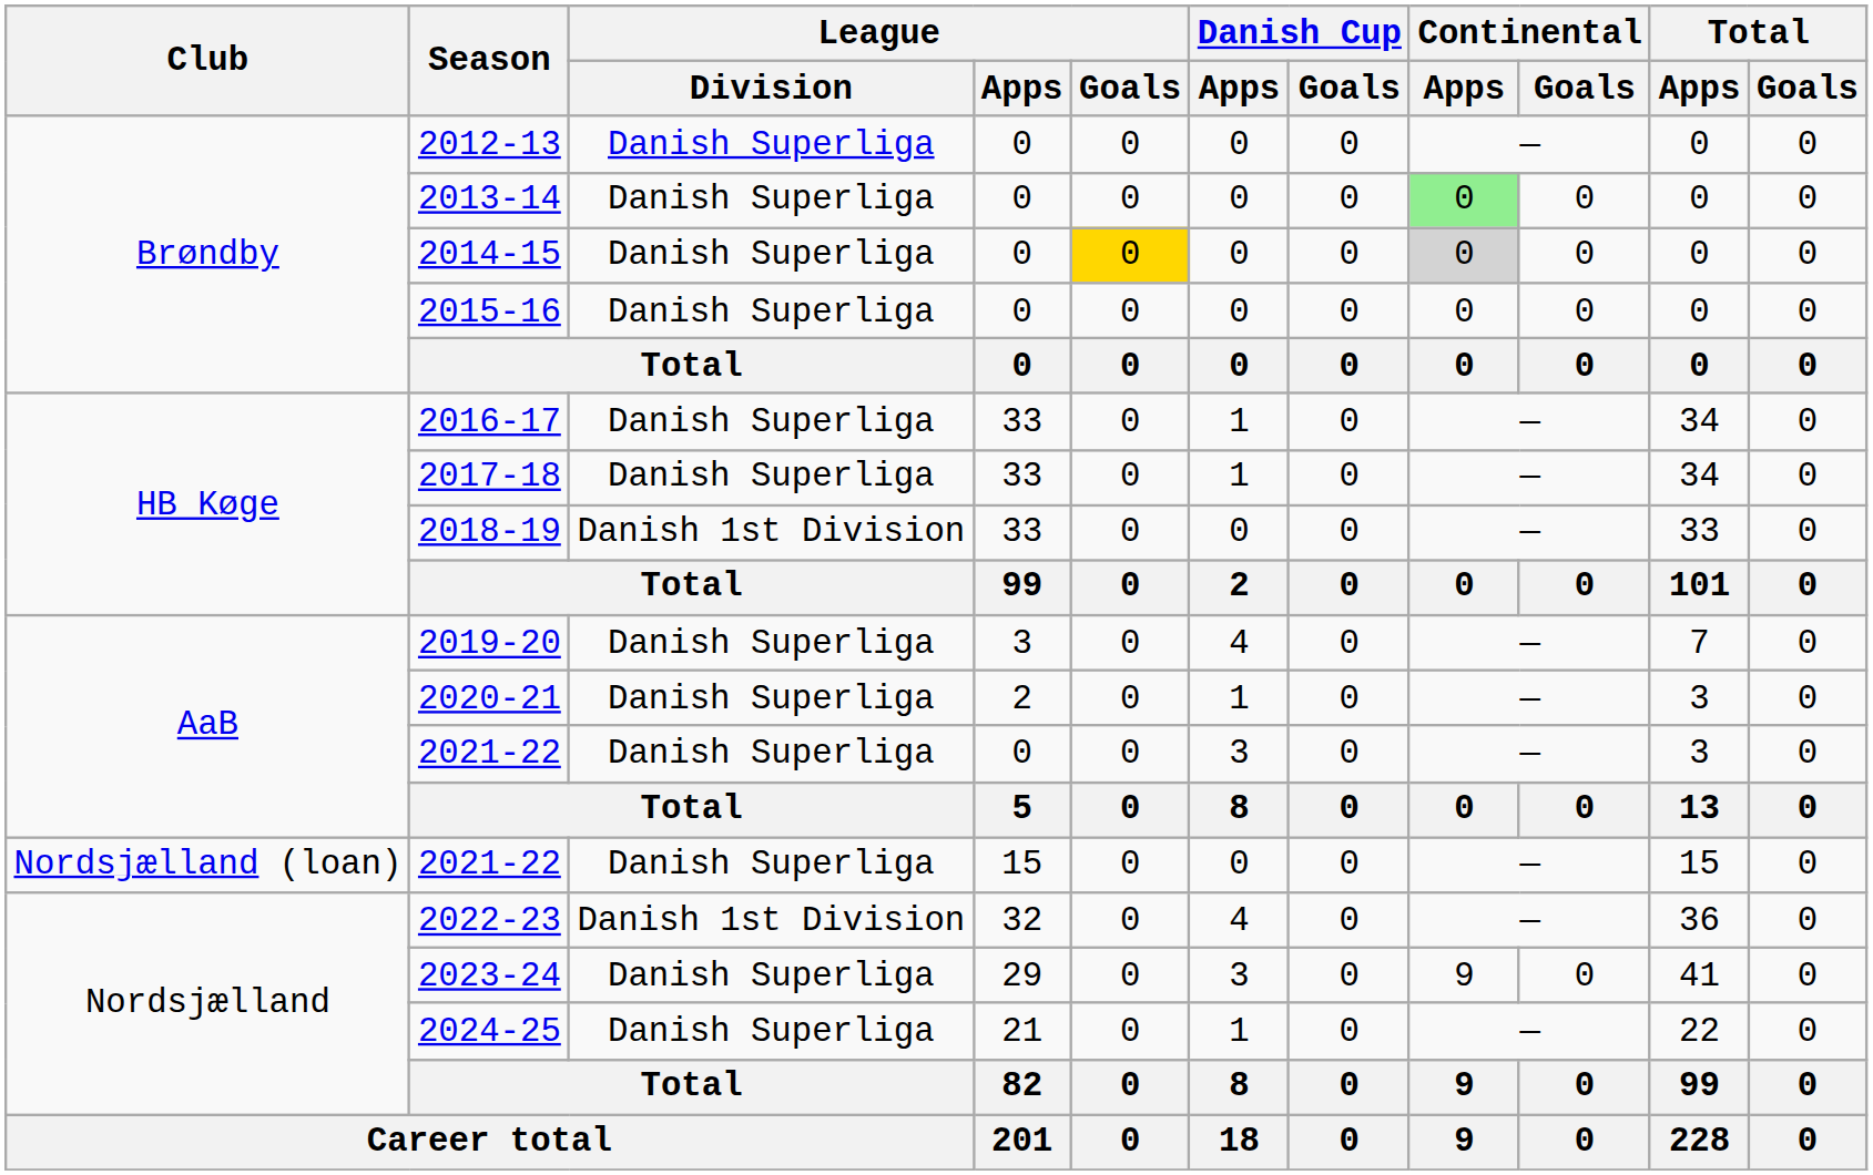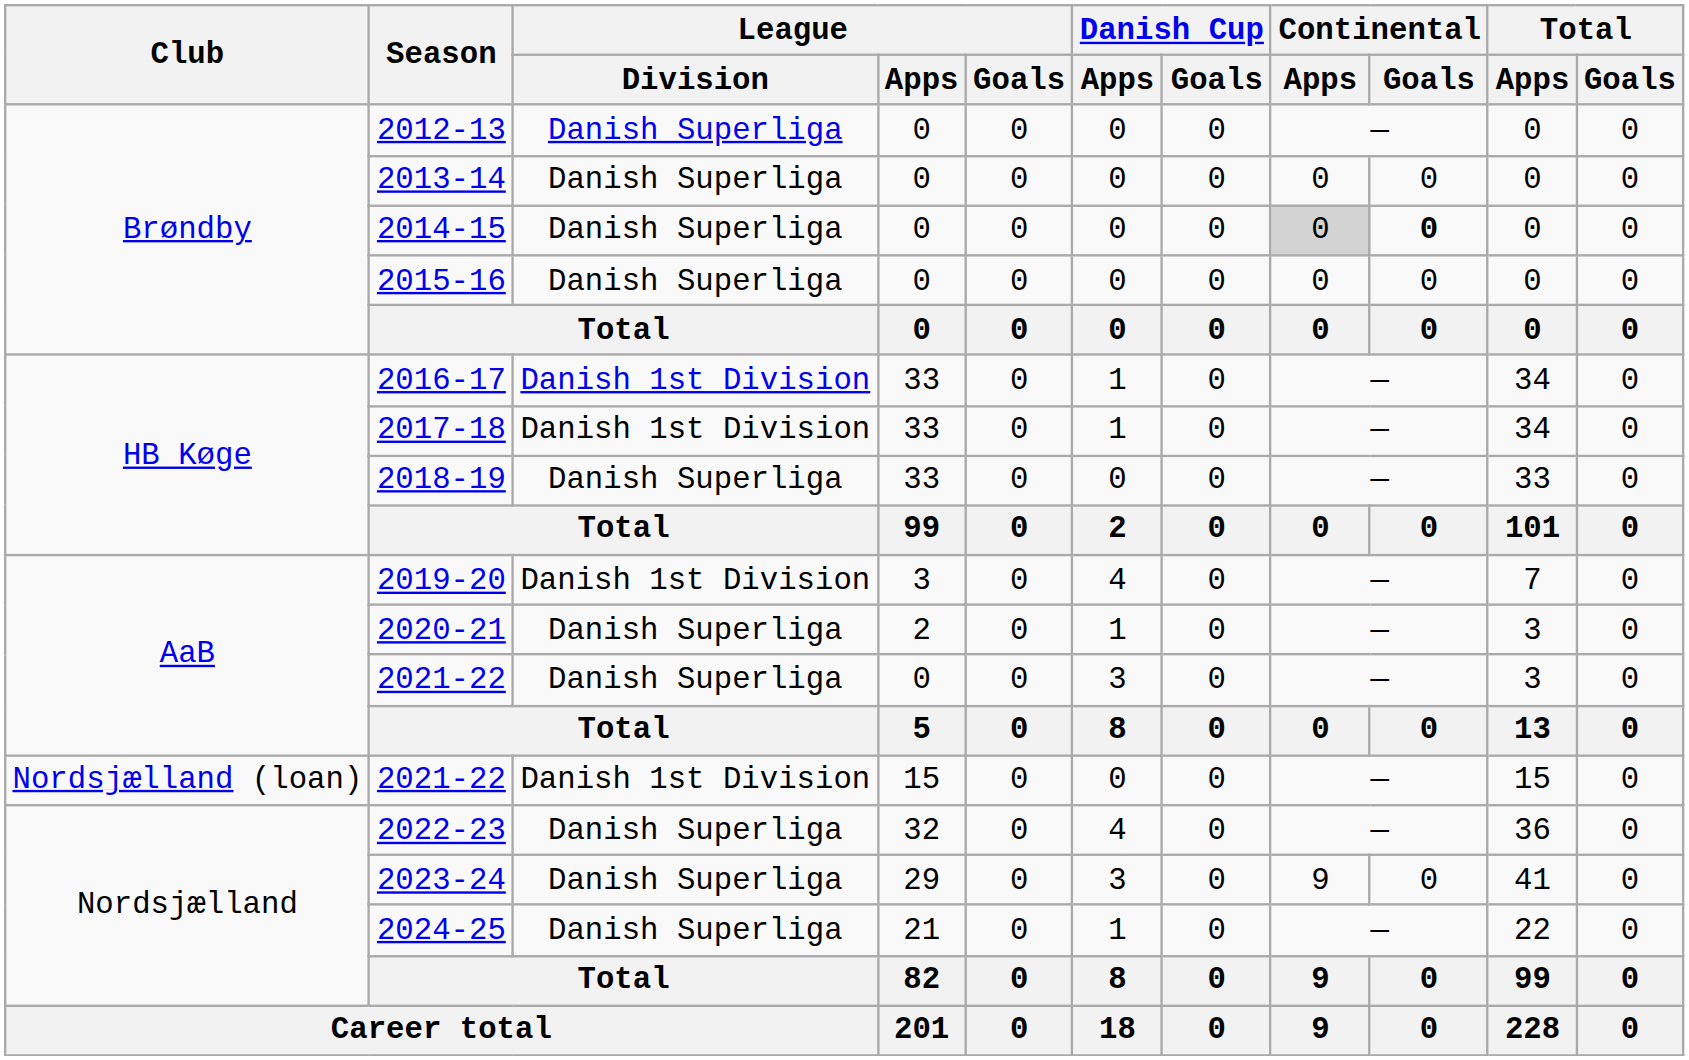 <table class="wikitable" style="text-align: center">
 <tr>
 <th rowspan="2">Club</th>
 <th rowspan="2">Season</th>
 <th colspan="3">League</th>
 <th colspan="2"><a href='#'>Danish Cup</a></th>
 <th colspan="2">Continental</th>
 <th colspan="2">Total</th>
 </tr>
 <tr>
 <th>Division</th>
 <th>Apps</th>
 <th>Goals</th>
 <th>Apps</th>
 <th>Goals</th>
 <th>Apps</th>
 <th>Goals</th>
 <th>Apps</th>
 <th>Goals</th>
 </tr>
 <tr>
 <td rowspan="5"><a href='#'>Brøndby</a></td>
 <td><a href='#'>2012-13</a></td>
 <td><a href='#'>Danish Superliga</a></td>
 <td>0</td>
 <td>0</td>
 <td>0</td>
 <td>0</td>
 <td colspan="2">—</td>
 <td>0</td>
 <td>0</td>
 </tr>
 <tr>
 <td><a href='#'>2013-14</a></td>
 <td>Danish Superliga</td>
 <td>0</td>
 <td>0</td>
 <td>0</td>
 <td>0</td>
-<td style="background: lightgreen;">0</td>
+<td>0</td>
 <td>0</td>
 <td>0</td>
 <td>0</td>
 </tr>
 <tr>
 <td><a href='#'>2014-15</a></td>
 <td>Danish Superliga</td>
 <td>0</td>
-<td style="background: gold;">0</td>
+<td>0</td>
 <td>0</td>
 <td>0</td>
 <td style="background: lightgrey;">0</td>
-<td>0</td>
+<td><strong>0</strong></td>
 <td>0</td>
 <td>0</td>
 </tr>
 <tr>
 <td><a href='#'>2015-16</a></td>
 <td>Danish Superliga</td>
 <td>0</td>
 <td>0</td>
 <td>0</td>
 <td>0</td>
 <td>0</td>
 <td>0</td>
 <td>0</td>
 <td>0</td>
 </tr>
 <tr>
 <th colspan="2">Total</th>
 <th>0</th>
 <th>0</th>
 <th>0</th>
 <th>0</th>
 <th>0</th>
 <th>0</th>
 <th>0</th>
 <th>0</th>
 </tr>
 <tr>
 <td rowspan="4"><a href='#'>HB Køge</a></td>
 <td><a href='#'>2016-17</a></td>
-<td>Danish Superliga</td>
+<td><a href='#'>Danish 1st Division</a></td>
 <td>33</td>
 <td>0</td>
 <td>1</td>
 <td>0</td>
 <td colspan="2">—</td>
 <td>34</td>
 <td>0</td>
 </tr>
 <tr>
 <td><a href='#'>2017-18</a></td>
-<td>Danish Superliga</td>
+<td>Danish 1st Division</td>
 <td>33</td>
 <td>0</td>
 <td>1</td>
 <td>0</td>
 <td colspan="2">—</td>
 <td>34</td>
 <td>0</td>
 </tr>
 <tr>
 <td><a href='#'>2018-19</a></td>
-<td>Danish 1st Division</td>
+<td>Danish Superliga</td>
 <td>33</td>
 <td>0</td>
 <td>0</td>
 <td>0</td>
 <td colspan="2">—</td>
 <td>33</td>
 <td>0</td>
 </tr>
 <tr>
 <th colspan="2">Total</th>
 <th>99</th>
 <th>0</th>
 <th>2</th>
 <th>0</th>
 <th>0</th>
 <th>0</th>
 <th>101</th>
 <th>0</th>
 </tr>
 <tr>
 <td rowspan="4"><a href='#'>AaB</a></td>
 <td><a href='#'>2019-20</a></td>
-<td>Danish Superliga</td>
+<td>Danish 1st Division</td>
 <td>3</td>
 <td>0</td>
 <td>4</td>
 <td>0</td>
 <td colspan="2">—</td>
 <td>7</td>
 <td>0</td>
 </tr>
 <tr>
 <td><a href='#'>2020-21</a></td>
 <td>Danish Superliga</td>
 <td>2</td>
 <td>0</td>
 <td>1</td>
 <td>0</td>
 <td colspan="2">—</td>
 <td>3</td>
 <td>0</td>
 </tr>
 <tr>
 <td><a href='#'>2021-22</a></td>
 <td>Danish Superliga</td>
 <td>0</td>
 <td>0</td>
 <td>3</td>
 <td>0</td>
 <td colspan="2">—</td>
 <td>3</td>
 <td>0</td>
 </tr>
 <tr>
 <th colspan="2">Total</th>
 <th>5</th>
 <th>0</th>
 <th>8</th>
 <th>0</th>
 <th>0</th>
 <th>0</th>
 <th>13</th>
 <th>0</th>
 </tr>
 <tr>
 <td><a href='#'>Nordsjælland</a> (loan)</td>
 <td><a href='#'>2021-22</a></td>
-<td>Danish Superliga</td>
+<td>Danish 1st Division</td>
 <td>15</td>
 <td>0</td>
 <td>0</td>
 <td>0</td>
 <td colspan="2">—</td>
 <td>15</td>
 <td>0</td>
 </tr>
 <tr>
 <td rowspan="4">Nordsjælland</td>
 <td><a href='#'>2022-23</a></td>
-<td>Danish 1st Division</td>
+<td>Danish Superliga</td>
 <td>32</td>
 <td>0</td>
 <td>4</td>
 <td>0</td>
 <td colspan="2">—</td>
 <td>36</td>
 <td>0</td>
 </tr>
 <tr>
 <td><a href='#'>2023-24</a></td>
 <td>Danish Superliga</td>
 <td>29</td>
 <td>0</td>
 <td>3</td>
 <td>0</td>
 <td>9</td>
 <td>0</td>
 <td>41</td>
 <td>0</td>
 </tr>
 <tr>
 <td><a href='#'>2024-25</a></td>
 <td>Danish Superliga</td>
 <td>21</td>
 <td>0</td>
 <td>1</td>
 <td>0</td>
 <td colspan="2">—</td>
 <td>22</td>
 <td>0</td>
 </tr>
 <tr>
 <th colspan="2">Total</th>
 <th>82</th>
 <th>0</th>
 <th>8</th>
 <th>0</th>
 <th>9</th>
 <th>0</th>
 <th>99</th>
 <th>0</th>
 </tr>
 <tr>
 <th colspan="3">Career total</th>
 <th>201</th>
 <th>0</th>
 <th>18</th>
 <th>0</th>
 <th>9</th>
 <th>0</th>
 <th>228</th>
 <th>0</th>
 </tr>
 </table>
